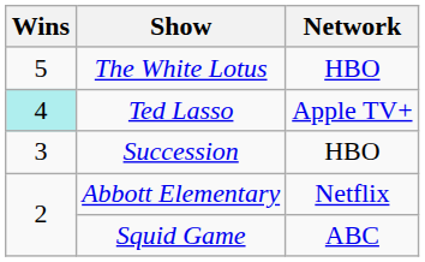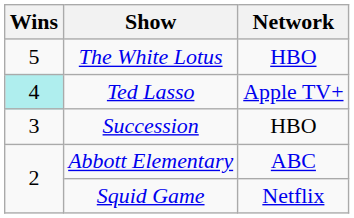 <table class="wikitable sortable" style="text-align: center; max-width:29em">
 <tr>
 <th scope="col">Wins</th>
 <th scope="col">Show</th>
 <th scope="col">Network</th>
 </tr>
 <tr>
 <td scope="row">5</td>
 <td><em><a href='#'>The White Lotus</a></em></td>
 <td><a href='#'>HBO</a></td>
 </tr>
 <tr>
 <td scope="row" style="background: paleturquoise;">4</td>
 <td><em><a href='#'>Ted Lasso</a></em></td>
 <td><a href='#'>Apple TV+</a></td>
 </tr>
 <tr>
 <td scope="row">3</td>
 <td><em><a href='#'>Succession</a></em></td>
 <td>HBO</td>
 </tr>
 <tr>
 <td scope="row" rowspan="2">2</td>
 <td><em><a href='#'>Abbott Elementary</a></em></td>
-<td><a href='#'>Netflix</a></td>
+<td><a href='#'>ABC</a></td>
 </tr>
 <tr>
 <td><em><a href='#'>Squid Game</a></em></td>
-<td><a href='#'>ABC</a></td>
+<td><a href='#'>Netflix</a></td>
 </tr>
 </table>
